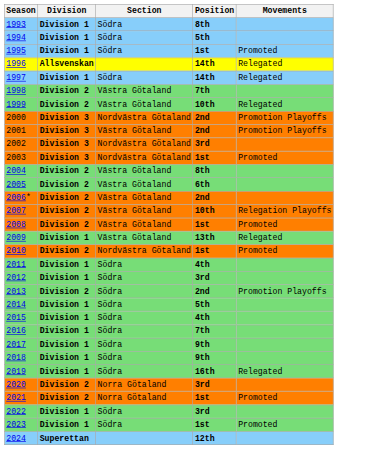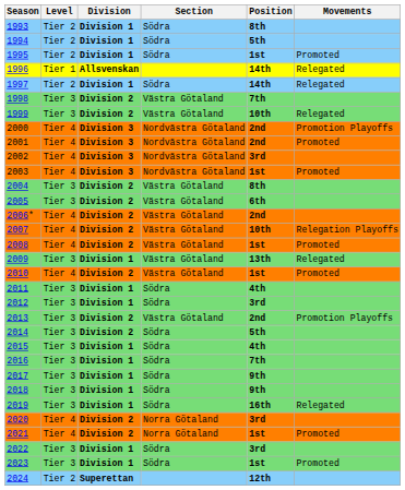 <table class="wikitable">
 <tr style="background:#f0f6fa;">
 <th>Season</th>
+<th>Level</th>
 <th>Division</th>
 <th>Section</th>
 <th>Position</th>
 <th>Movements</th>
 </tr>
 <tr>
 <td style="background:#87CEFA;"><a href='#'>1993</a></td>
+<td style="background:#87CEFA;">Tier 2</td>
 <td style="background:#87CEFA;"><strong>Division 1</strong></td>
 <td style="background:#87CEFA;">Södra</td>
 <td style="background:#87CEFA;"><strong>8th</strong></td>
 <td style="background:#87CEFA;"></td>
 </tr>
 <tr>
 <td style="background:#87CEFA;"><a href='#'>1994</a></td>
+<td style="background:#87CEFA;">Tier 2</td>
 <td style="background:#87CEFA;"><strong>Division 1</strong></td>
 <td style="background:#87CEFA;">Södra</td>
 <td style="background:#87CEFA;"><strong>5th</strong></td>
 <td style="background:#87CEFA;"></td>
 </tr>
 <tr>
 <td style="background:#87CEFA;"><a href='#'>1995</a></td>
+<td style="background:#87CEFA;">Tier 2</td>
 <td style="background:#87CEFA;"><strong>Division 1</strong></td>
 <td style="background:#87CEFA;">Södra</td>
 <td style="background:#87CEFA;"><strong>1st</strong></td>
 <td style="background:#87CEFA;">Promoted</td>
 </tr>
 <tr>
 <td style="background:#FFFF00;"><a href='#'>1996</a></td>
+<td style="background:#FFFF00;">Tier 1</td>
 <td style="background:#FFFF00;"><strong>  Allsvenskan </strong></td>
 <td style="background:#FFFF00;"></td>
 <td style="background:#FFFF00;"><strong>14th</strong></td>
 <td style="background:#FFFF00;">Relegated</td>
 </tr>
 <tr>
 <td style="background:#87CEFA;"><a href='#'>1997</a></td>
+<td style="background:#87CEFA;">Tier 2</td>
 <td style="background:#87CEFA;"><strong>Division 1</strong></td>
 <td style="background:#87CEFA;">Södra</td>
 <td style="background:#87CEFA;"><strong>14th</strong></td>
 <td style="background:#87CEFA;">Relegated</td>
 </tr>
 <tr>
 <td style="background:#77DD77;"><a href='#'>1998</a></td>
+<td style="background:#77DD77;">Tier 3</td>
 <td style="background:#77DD77;"><strong>Division 2</strong></td>
 <td style="background:#77DD77;">Västra Götaland</td>
 <td style="background:#77DD77;"><strong>7th</strong></td>
 <td style="background:#77DD77;"></td>
 </tr>
 <tr>
 <td style="background:#77DD77;"><a href='#'>1999</a></td>
+<td style="background:#77DD77;">Tier 3</td>
 <td style="background:#77DD77;"><strong>Division 2</strong></td>
 <td style="background:#77DD77;">Västra Götaland</td>
 <td style="background:#77DD77;"><strong>10th</strong></td>
 <td style="background:#77DD77;">Relegated</td>
 </tr>
 <tr>
 <td style="background:#FF7F00;">2000</td>
+<td style="background:#FF7F00;">Tier 4</td>
 <td style="background:#FF7F00;"><strong>Division 3</strong></td>
 <td style="background:#FF7F00;">Nordvästra Götaland</td>
 <td style="background:#FF7F00;"><strong>2nd</strong></td>
 <td style="background:#FF7F00;">Promotion Playoffs</td>
 </tr>
 <tr>
 <td style="background:#FF7F00;">2001</td>
+<td style="background:#FF7F00;">Tier 4</td>
 <td style="background:#FF7F00;"><strong>Division 3</strong></td>
-<td style="background:#FF7F00;">Västra Götaland</td>
+<td style="background:#FF7F00;">Nordvästra Götaland</td>
 <td style="background:#FF7F00;"><strong>2nd</strong></td>
-<td style="background:#FF7F00;">Promotion Playoffs</td>
+<td style="background:#FF7F00;">Promoted</td>
 </tr>
 <tr>
 <td style="background:#FF7F00;">2002</td>
+<td style="background:#FF7F00;">Tier 4</td>
 <td style="background:#FF7F00;"><strong>Division 3</strong></td>
 <td style="background:#FF7F00;">Nordvästra Götaland</td>
 <td style="background:#FF7F00;"><strong>3rd</strong></td>
 <td style="background:#FF7F00;"></td>
 </tr>
 <tr>
 <td style="background:#FF7F00;">2003</td>
+<td style="background:#FF7F00;">Tier 4</td>
 <td style="background:#FF7F00;"><strong>Division 3</strong></td>
 <td style="background:#FF7F00;">Nordvästra Götaland</td>
 <td style="background:#FF7F00;"><strong>1st</strong></td>
 <td style="background:#FF7F00;">Promoted</td>
 </tr>
 <tr>
 <td style="background:#77DD77;"><a href='#'>2004</a></td>
+<td style="background:#77DD77;">Tier 3</td>
 <td style="background:#77DD77;"><strong>Division 2</strong></td>
 <td style="background:#77DD77;">Västra Götaland</td>
 <td style="background:#77DD77;"><strong>8th</strong></td>
 <td style="background:#77DD77;"></td>
 </tr>
 <tr>
 <td style="background:#77DD77;"><a href='#'>2005</a></td>
+<td style="background:#77DD77;">Tier 3</td>
 <td style="background:#77DD77;"><strong>Division 2</strong></td>
 <td style="background:#77DD77;">Västra Götaland</td>
 <td style="background:#77DD77;"><strong>6th</strong></td>
 <td style="background:#77DD77;"></td>
 </tr>
 <tr>
 <td style="background:#FF7F00;"><a href='#'>2006</a>*</td>
+<td style="background:#FF7F00;">Tier 4</td>
 <td style="background:#FF7F00;"><strong>Division 2</strong></td>
 <td style="background:#FF7F00;">Västra Götaland</td>
 <td style="background:#FF7F00;"><strong>2nd</strong></td>
 <td style="background:#FF7F00;"></td>
 </tr>
 <tr>
 <td style="background:#FF7F00;"><a href='#'>2007</a></td>
+<td style="background:#FF7F00;">Tier 4</td>
 <td style="background:#FF7F00;"><strong>Division 2</strong></td>
 <td style="background:#FF7F00;">Västra Götaland</td>
 <td style="background:#FF7F00;"><strong>10th</strong></td>
 <td style="background:#FF7F00;">Relegation Playoffs</td>
 </tr>
 <tr>
 <td style="background:#FF7F00;"><a href='#'>2008</a></td>
+<td style="background:#FF7F00;">Tier 4</td>
 <td style="background:#FF7F00;"><strong>Division 2</strong></td>
 <td style="background:#FF7F00;">Västra Götaland</td>
 <td style="background:#FF7F00;"><strong>1st</strong></td>
 <td style="background:#FF7F00;">Promoted</td>
 </tr>
 <tr>
 <td style="background:#77DD77;"><a href='#'>2009</a></td>
+<td style="background:#77DD77;">Tier 3</td>
 <td style="background:#77DD77;"><strong>Division 1</strong></td>
 <td style="background:#77DD77;">Västra Götaland</td>
 <td style="background:#77DD77;"><strong>13th</strong></td>
 <td style="background:#77DD77;">Relegated</td>
 </tr>
 <tr>
 <td style="background:#FF7F00;"><a href='#'>2010</a></td>
+<td style="background:#FF7F00;">Tier 4</td>
 <td style="background:#FF7F00;"><strong>Division 2</strong></td>
-<td style="background:#FF7F00;">Nordvästra Götaland</td>
+<td style="background:#FF7F00;">Västra Götaland</td>
 <td style="background:#FF7F00;"><strong>1st</strong></td>
 <td style="background:#FF7F00;">Promoted</td>
 </tr>
 <tr>
 <td style="background:#77DD77;"><a href='#'>2011</a></td>
+<td style="background:#77DD77;">Tier 3</td>
 <td style="background:#77DD77;"><strong>Division 1</strong></td>
 <td style="background:#77DD77;">Södra</td>
 <td style="background:#77DD77;"><strong>4th</strong></td>
 <td style="background:#77DD77;"></td>
 </tr>
 <tr>
 <td style="background:#77DD77;"><a href='#'>2012</a></td>
+<td style="background:#77DD77;">Tier 3</td>
 <td style="background:#77DD77;"><strong>Division 1</strong></td>
 <td style="background:#77DD77;">Södra</td>
 <td style="background:#77DD77;"><strong>3rd</strong></td>
 <td style="background:#77DD77;"></td>
 </tr>
 <tr>
 <td style="background:#77DD77;"><a href='#'>2013</a></td>
+<td style="background:#77DD77;">Tier 3</td>
 <td style="background:#77DD77;"><strong>Division 2</strong></td>
-<td style="background:#77DD77;">Södra</td>
+<td style="background:#77DD77;">Västra Götaland</td>
 <td style="background:#77DD77;"><strong>2nd</strong></td>
 <td style="background:#77DD77;">Promotion Playoffs</td>
 </tr>
 <tr>
 <td style="background:#77DD77;"><a href='#'>2014</a></td>
-<td style="background:#77DD77;"><strong>Division 1</strong></td>
+<td style="background:#77DD77;">Tier 3</td>
+<td style="background:#77DD77;"><strong>Division 2</strong></td>
 <td style="background:#77DD77;">Södra</td>
 <td style="background:#77DD77;"><strong>5th</strong></td>
 <td style="background:#77DD77;"></td>
 </tr>
 <tr>
 <td style="background:#77DD77;"><a href='#'>2015</a></td>
+<td style="background:#77DD77;">Tier 3</td>
 <td style="background:#77DD77;"><strong>Division 1</strong></td>
 <td style="background:#77DD77;">Södra</td>
 <td style="background:#77DD77;"><strong>4th</strong></td>
 <td style="background:#77DD77;"></td>
 </tr>
 <tr>
 <td style="background:#77DD77;"><a href='#'>2016</a></td>
+<td style="background:#77DD77;">Tier 3</td>
 <td style="background:#77DD77;"><strong>Division 1</strong></td>
 <td style="background:#77DD77;">Södra</td>
 <td style="background:#77DD77;"><strong>7th</strong></td>
 <td style="background:#77DD77;"></td>
 </tr>
 <tr>
 <td style="background:#77DD77;"><a href='#'>2017</a></td>
+<td style="background:#77DD77;">Tier 3</td>
 <td style="background:#77DD77;"><strong>Division 1</strong></td>
 <td style="background:#77DD77;">Södra</td>
 <td style="background:#77DD77;"><strong>9th</strong></td>
 <td style="background:#77DD77;"></td>
 </tr>
 <tr>
 <td style="background:#77DD77;"><a href='#'>2018</a></td>
+<td style="background:#77DD77;">Tier 3</td>
 <td style="background:#77DD77;"><strong>Division 1</strong></td>
 <td style="background:#77DD77;">Södra</td>
 <td style="background:#77DD77;"><strong>9th</strong></td>
 <td style="background:#77DD77;"></td>
 </tr>
 <tr>
 <td style="background:#77DD77;"><a href='#'>2019</a></td>
+<td style="background:#77DD77;">Tier 3</td>
 <td style="background:#77DD77;"><strong>Division 1</strong></td>
 <td style="background:#77DD77;">Södra</td>
 <td style="background:#77DD77;"><strong>16th</strong></td>
 <td style="background:#77DD77;">Relegated</td>
 </tr>
 <tr>
 <td style="background:#FF7F00;"><a href='#'>2020</a></td>
+<td style="background:#FF7F00;">Tier 4</td>
 <td style="background:#FF7F00;"><strong>Division 2</strong></td>
 <td style="background:#FF7F00;">Norra Götaland</td>
 <td style="background:#FF7F00;"><strong>3rd</strong></td>
 <td style="background:#FF7F00;"></td>
 </tr>
 <tr>
 <td style="background:#FF7F00;"><a href='#'>2021</a></td>
+<td style="background:#FF7F00;">Tier 4</td>
 <td style="background:#FF7F00;"><strong>Division 2</strong></td>
 <td style="background:#FF7F00;">Norra Götaland</td>
 <td style="background:#FF7F00;"><strong>1st</strong></td>
 <td style="background:#FF7F00;">Promoted</td>
 </tr>
 <tr>
 <td style="background:#77DD77;"><a href='#'>2022</a></td>
+<td style="background:#77DD77;">Tier 3</td>
 <td style="background:#77DD77;"><strong>Division 1</strong></td>
 <td style="background:#77DD77;">Södra</td>
 <td style="background:#77DD77;"><strong>3rd</strong></td>
 <td style="background:#77DD77;"></td>
 </tr>
 <tr>
 <td style="background:#77DD77;"><a href='#'>2023</a></td>
+<td style="background:#77DD77;">Tier 3</td>
 <td style="background:#77DD77;"><strong>Division 1</strong></td>
 <td style="background:#77DD77;">Södra</td>
 <td style="background:#77DD77;"><strong>1st</strong></td>
 <td style="background:#77DD77;">Promoted</td>
 </tr>
 <tr>
 <td style="background:#87CEFA;"><a href='#'>2024</a></td>
+<td style="background:#87CEFA;">Tier 2</td>
 <td style="background:#87CEFA;"><strong>Superettan</strong></td>
 <td style="background:#87CEFA;"></td>
 <td style="background:#87CEFA;"><strong>12th</strong></td>
 <td style="background:#87CEFA;"></td>
 </tr>
 </table>
